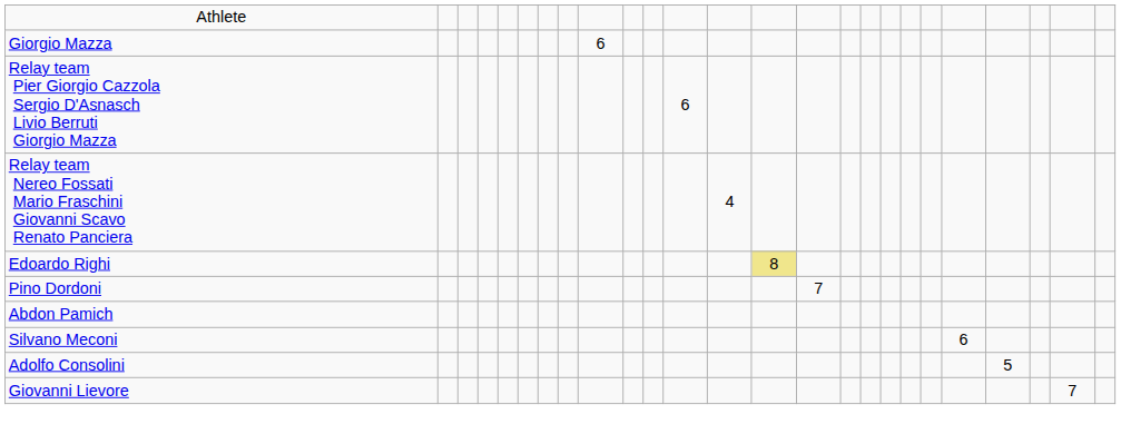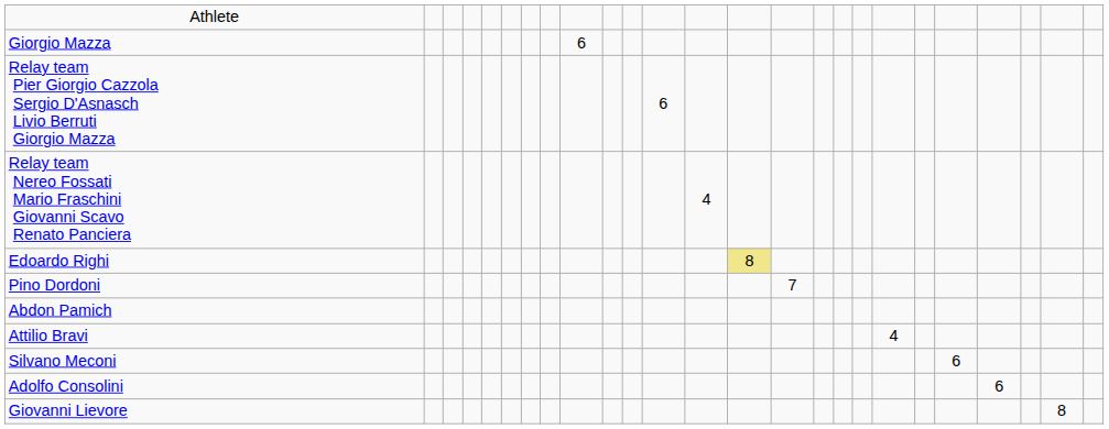 <table class="wikitable" style="text-align: center; font-size:100%" width="70%">
 <tr>
 <td>Athlete</td>
 <td></td>
 <td></td>
 <td></td>
 <td></td>
 <td></td>
 <td></td>
 <td></td>
 <td></td>
 <td></td>
 <td></td>
 <td></td>
 <td></td>
 <td></td>
 <td></td>
 <td></td>
 <td></td>
 <td></td>
 <td></td>
 <td></td>
 <td></td>
 <td></td>
 <td></td>
 <td></td>
 <td></td>
 </tr>
 <tr>
 <td align=left><a href='#'>Giorgio Mazza</a></td>
 <td></td>
 <td></td>
 <td></td>
 <td></td>
 <td></td>
 <td></td>
 <td></td>
 <td>6</td>
 <td></td>
 <td></td>
 <td></td>
 <td></td>
 <td></td>
 <td></td>
 <td></td>
 <td></td>
 <td></td>
 <td></td>
 <td></td>
 <td></td>
 <td></td>
 <td></td>
 <td></td>
 <td></td>
 </tr>
 <tr>
 <td align=left><a href='#'>Relay team</a><br> <a href='#'>Pier Giorgio Cazzola</a><br> <a href='#'>Sergio D'Asnasch</a><br> <a href='#'>Livio Berruti</a><br> <a href='#'>Giorgio Mazza</a></td>
 <td></td>
 <td></td>
 <td></td>
 <td></td>
 <td></td>
 <td></td>
 <td></td>
 <td></td>
 <td></td>
 <td></td>
 <td>6</td>
 <td></td>
 <td></td>
 <td></td>
 <td></td>
 <td></td>
 <td></td>
 <td></td>
 <td></td>
 <td></td>
 <td></td>
 <td></td>
 <td></td>
 <td></td>
 </tr>
 <tr>
 <td align=left><a href='#'>Relay team</a><br> <a href='#'>Nereo Fossati</a><br> <a href='#'>Mario Fraschini</a><br> <a href='#'>Giovanni Scavo</a><br> <a href='#'>Renato Panciera</a></td>
 <td></td>
 <td></td>
 <td></td>
 <td></td>
 <td></td>
 <td></td>
 <td></td>
 <td></td>
 <td></td>
 <td></td>
 <td></td>
 <td>4</td>
 <td></td>
 <td></td>
 <td></td>
 <td></td>
 <td></td>
 <td></td>
 <td></td>
 <td></td>
 <td></td>
 <td></td>
 <td></td>
 <td></td>
 </tr>
 <tr>
 <td align=left><a href='#'>Edoardo Righi</a></td>
 <td></td>
 <td></td>
 <td></td>
 <td></td>
 <td></td>
 <td></td>
 <td></td>
 <td></td>
 <td></td>
 <td></td>
 <td></td>
 <td></td>
 <td style="background: khaki;">8</td>
 <td></td>
 <td></td>
 <td></td>
 <td></td>
 <td></td>
 <td></td>
 <td></td>
 <td></td>
 <td></td>
 <td></td>
 <td></td>
 </tr>
 <tr>
 <td align=left><a href='#'>Pino Dordoni</a></td>
 <td></td>
 <td></td>
 <td></td>
 <td></td>
 <td></td>
 <td></td>
 <td></td>
 <td></td>
 <td></td>
 <td></td>
 <td></td>
 <td></td>
 <td></td>
 <td>7</td>
 <td></td>
 <td></td>
 <td></td>
 <td></td>
 <td></td>
 <td></td>
 <td></td>
 <td></td>
 <td></td>
 <td></td>
 </tr>
 <tr>
 <td align=left><a href='#'>Abdon Pamich</a></td>
 <td></td>
 <td></td>
 <td></td>
 <td></td>
 <td></td>
 <td></td>
 <td></td>
 <td></td>
 <td></td>
 <td></td>
 <td></td>
 <td></td>
 <td></td>
 <td></td>
 <td></td>
 <td></td>
 <td></td>
 <td></td>
 <td></td>
 <td></td>
 <td></td>
 <td></td>
 <td></td>
 <td></td>
 </tr>
 <tr>
+<td align=left><a href='#'>Attilio Bravi</a></td>
+<td></td>
+<td></td>
+<td></td>
+<td></td>
+<td></td>
+<td></td>
+<td></td>
+<td></td>
+<td></td>
+<td></td>
+<td></td>
+<td></td>
+<td></td>
+<td></td>
+<td></td>
+<td></td>
+<td></td>
+<td>4</td>
+<td></td>
+<td></td>
+<td></td>
+<td></td>
+<td></td>
+<td></td>
+</tr>
+<tr>
 <td align=left><a href='#'>Silvano Meconi</a></td>
 <td></td>
 <td></td>
 <td></td>
 <td></td>
 <td></td>
 <td></td>
 <td></td>
 <td></td>
 <td></td>
 <td></td>
 <td></td>
 <td></td>
 <td></td>
 <td></td>
 <td></td>
 <td></td>
 <td></td>
 <td></td>
 <td></td>
 <td>6</td>
 <td></td>
 <td></td>
 <td></td>
 <td></td>
 </tr>
 <tr>
 <td align=left><a href='#'>Adolfo Consolini</a></td>
 <td></td>
 <td></td>
 <td></td>
 <td></td>
 <td></td>
 <td></td>
 <td></td>
 <td></td>
 <td></td>
 <td></td>
 <td></td>
 <td></td>
 <td></td>
 <td></td>
 <td></td>
 <td></td>
 <td></td>
 <td></td>
 <td></td>
 <td></td>
-<td>5</td>
+<td>6</td>
 <td></td>
 <td></td>
 <td></td>
 </tr>
 <tr>
 <td align=left><a href='#'>Giovanni Lievore</a></td>
 <td></td>
 <td></td>
 <td></td>
 <td></td>
 <td></td>
 <td></td>
 <td></td>
 <td></td>
 <td></td>
 <td></td>
 <td></td>
 <td></td>
 <td></td>
 <td></td>
 <td></td>
 <td></td>
 <td></td>
 <td></td>
 <td></td>
 <td></td>
 <td></td>
 <td></td>
-<td>7</td>
+<td>8</td>
 <td></td>
 </tr>
 </table>
